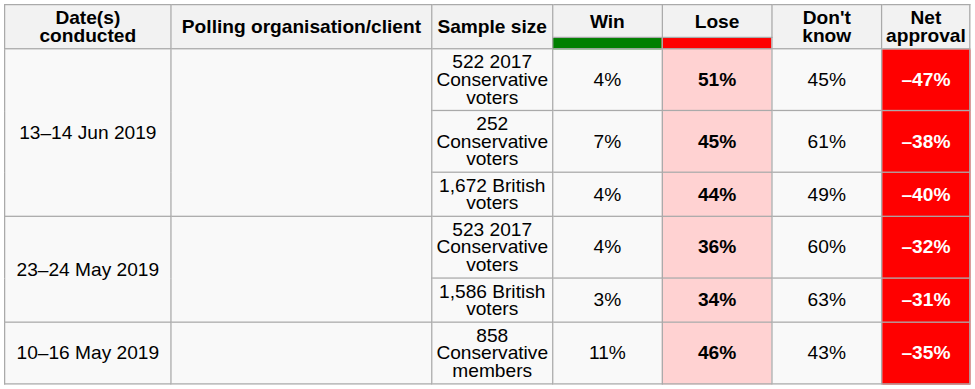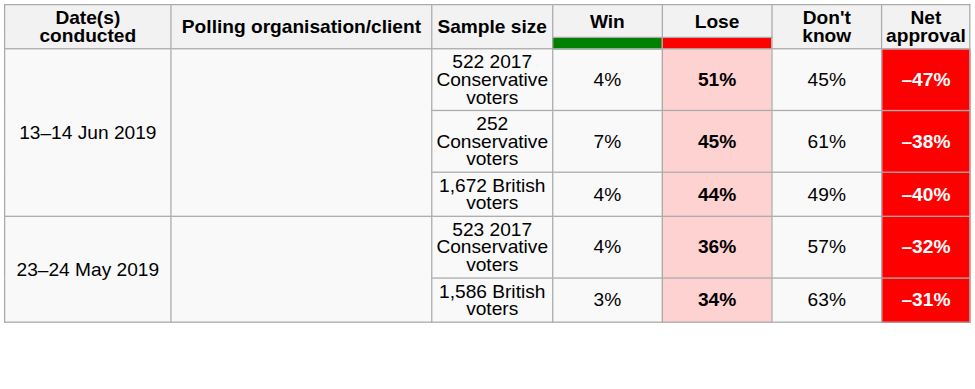 <table class="wikitable collapsible sortable" style="text-align:center;font-size:95%;line-height:14px;">
 <tr>
 <th rowspan="2" style="width:125px;">Date(s)<br>conducted</th>
 <th rowspan="2" style="width:200px;">Polling organisation/client</th>
 <th rowspan="2" style="width:60px;">Sample size</th>
 <th class="unsortable" style="width:80px;">Win</th>
 <th class="unsortable" style="width: 80px;">Lose</th>
 <th rowspan="2" class="unsortable" style="width:80px;">Don't know</th>
 <th rowspan="2" class="unsortable" style="width:20px;">Net approval</th>
 </tr>
 <tr>
 <th class="unsortable" style="background:green;width:60px;"></th>
 <th class="unsortable" style="background:red;width:60px;"></th>
 </tr>
 <tr>
 <td rowspan="3">13–14 Jun 2019</td>
 <td rowspan="3"></td>
 <td>522 2017 Conservative voters</td>
 <td>4%</td>
 <td style="background:#FFD2D2"><strong>51%</strong></td>
 <td>45%</td>
 <td style="background:red;color:white;"><strong>–47%</strong></td>
 </tr>
 <tr>
 <td>252 Conservative voters</td>
 <td>7%</td>
 <td style="background:#FFD2D2"><strong>45%</strong></td>
 <td>61%</td>
 <td style="background:red;color:white;"><strong>–38%</strong></td>
 </tr>
 <tr>
 <td>1,672 British voters</td>
 <td>4%</td>
 <td style="background:#FFD2D2"><strong>44%</strong></td>
 <td>49%</td>
 <td style="background:red;color:white;"><strong>–40%</strong></td>
 </tr>
 <tr>
 <td rowspan="2">23–24 May 2019</td>
 <td rowspan="2"></td>
 <td>523 2017 Conservative voters</td>
 <td>4%</td>
 <td style="background:#FFD2D2"><strong>36%</strong></td>
-<td>60%</td>
+<td>57%</td>
 <td style="background:red;color:white;"><strong>–32%</strong></td>
 </tr>
 <tr>
 <td>1,586 British voters</td>
 <td>3%</td>
 <td style="background:#FFD2D2"><strong>34%</strong></td>
 <td>63%</td>
 <td style="background:red;color:white;"><strong>–31%</strong></td>
 </tr>
-<tr>
-<td>10–16 May 2019</td>
-<td></td>
-<td>858 Conservative members</td>
-<td>11%</td>
-<td style="background:#FFD2D2"><strong>46%</strong></td>
-<td>43%</td>
-<td style="background:red;color:white;"><strong>–35%</strong></td>
-</tr>
 </table>
